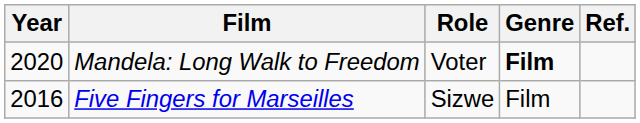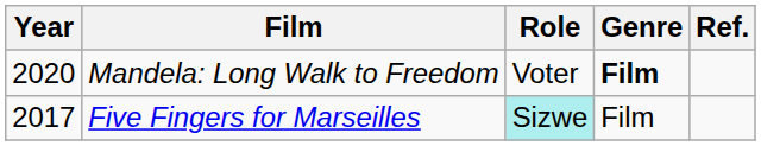 <table class="wikitable">
 <tr>
 <th>Year</th>
 <th>Film</th>
 <th>Role</th>
 <th>Genre</th>
 <th>Ref.</th>
 </tr>
 <tr>
 <td>2020</td>
 <td><em>Mandela: Long Walk to Freedom</em></td>
 <td>Voter</td>
 <td><strong>Film</strong></td>
 <td></td>
 </tr>
 <tr>
-<td>2016</td>
+<td>2017</td>
 <td><em><a href='#'>Five Fingers for Marseilles</a></em></td>
-<td>Sizwe</td>
+<td style="background: paleturquoise;">Sizwe</td>
 <td>Film</td>
 <td></td>
 </tr>
 </table>
